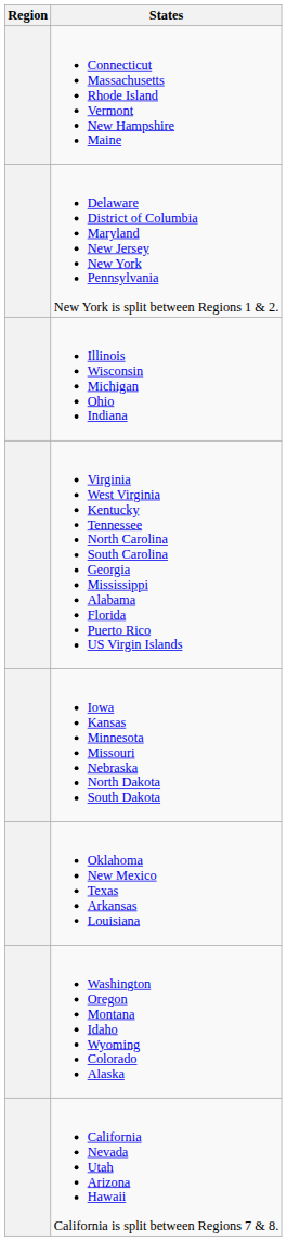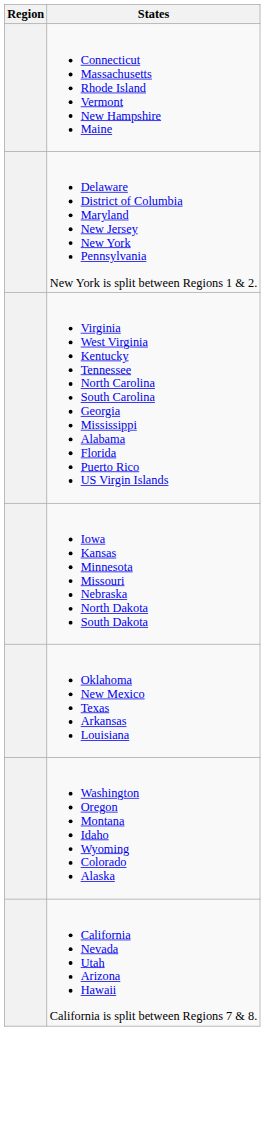 <table class="wikitable sortable">
 <tr>
 <th scope="col">Region</th>
 <th scope="col" class="unsortable">States</th>
 </tr>
 <tr>
 <th scope="row"><em></em></th>
 <td><br><ul><li><a href='#'>Connecticut</a></li><li><a href='#'>Massachusetts</a></li><li><a href='#'>Rhode Island</a></li><li><a href='#'>Vermont</a></li><li><a href='#'>New Hampshire</a></li><li><a href='#'>Maine</a></li></ul></td>
 </tr>
 <tr>
 <th scope="row"><em></em></th>
 <td><br><ul><li><a href='#'>Delaware</a></li><li><a href='#'>District of Columbia</a></li><li><a href='#'>Maryland</a></li><li><a href='#'>New Jersey</a></li><li><a href='#'>New York</a></li><li><a href='#'>Pennsylvania</a></li></ul>New York is split between Regions 1 & 2.</td>
-</tr>
-<tr>
-<th scope="row"><em></em></th>
-<td><br><ul><li><a href='#'>Illinois</a></li><li><a href='#'>Wisconsin</a></li><li><a href='#'>Michigan</a></li><li><a href='#'>Ohio</a></li><li><a href='#'>Indiana</a></li></ul></td>
 </tr>
 <tr>
 <th scope="row"><em></em></th>
 <td><br><ul><li><a href='#'>Virginia</a></li><li><a href='#'>West Virginia</a></li><li><a href='#'>Kentucky</a></li><li><a href='#'>Tennessee</a></li><li><a href='#'>North Carolina</a></li><li><a href='#'>South Carolina</a></li><li><a href='#'>Georgia</a></li><li><a href='#'>Mississippi</a></li><li><a href='#'>Alabama</a></li><li><a href='#'>Florida</a></li><li><a href='#'>Puerto Rico</a></li><li><a href='#'>US Virgin Islands</a></li></ul></td>
 </tr>
 <tr>
 <th scope="row"><em></em></th>
 <td><br><ul><li><a href='#'>Iowa</a></li><li><a href='#'>Kansas</a></li><li><a href='#'>Minnesota</a></li><li><a href='#'>Missouri</a></li><li><a href='#'>Nebraska</a></li><li><a href='#'>North Dakota</a></li><li><a href='#'>South Dakota</a></li></ul></td>
 </tr>
 <tr>
 <th scope="row"><em></em></th>
 <td><br><ul><li><a href='#'>Oklahoma</a></li><li><a href='#'>New Mexico</a></li><li><a href='#'>Texas</a></li><li><a href='#'>Arkansas</a></li><li><a href='#'>Louisiana</a></li></ul></td>
 </tr>
 <tr>
 <th scope="row"><em></em></th>
 <td><br><ul><li><a href='#'>Washington</a></li><li><a href='#'>Oregon</a></li><li><a href='#'>Montana</a></li><li><a href='#'>Idaho</a></li><li><a href='#'>Wyoming</a></li><li><a href='#'>Colorado</a></li><li><a href='#'>Alaska</a></li></ul></td>
 </tr>
 <tr>
 <th scope="row"><em></em></th>
 <td><br><ul><li><a href='#'>California</a></li><li><a href='#'>Nevada</a></li><li><a href='#'>Utah</a></li><li><a href='#'>Arizona</a></li><li><a href='#'>Hawaii</a></li></ul>California is split between Regions 7 & 8.</td>
 </tr>
 </table>
